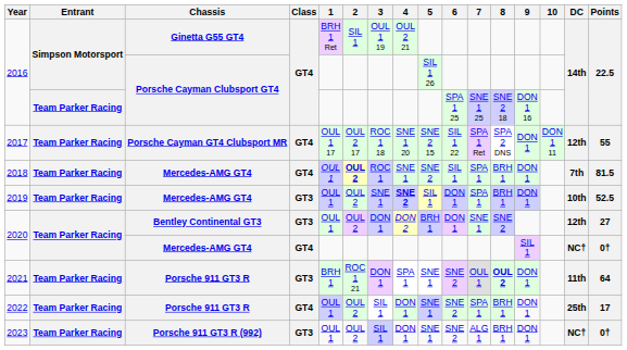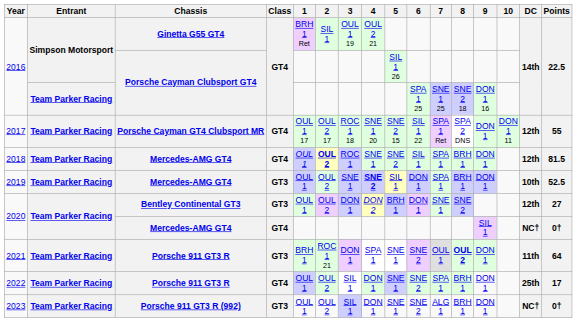 <table class="wikitable" style="text-align:center; font-size:85%">
 <tr>
 <th>Year</th>
 <th>Entrant</th>
 <th>Chassis</th>
 <th>Class</th>
 <th>1</th>
 <th>2</th>
 <th>3</th>
 <th>4</th>
 <th>5</th>
 <th>6</th>
 <th>7</th>
 <th>8</th>
 <th>9</th>
 <th>10</th>
 <th>DC</th>
 <th>Points</th>
 </tr>
 <tr>
 <td rowspan=3><a href='#'>2016</a></td>
 <th rowspan=2>Simpson Motorsport</th>
 <th><a href='#'>Ginetta G55 GT4</a></th>
 <th rowspan=3>GT4</th>
 <td style="background:#EFCFFF;"><a href='#'>BRH<br>1</a><br><small>Ret</small></td>
 <td style="background:#DFFFDF;"><a href='#'>SIL<br>1</a><br></td>
 <td style="background:#DFFFDF;"><a href='#'>OUL<br>1</a><br><small>19</small></td>
 <td style="background:#DFFFDF;"><a href='#'>OUL<br>2</a><br><small>21</small></td>
 <td></td>
 <td></td>
 <td></td>
 <td></td>
 <td></td>
 <td></td>
 <th rowspan=3>14th</th>
 <th rowspan=3>22.5</th>
 </tr>
 <tr>
 <th rowspan=2><a href='#'>Porsche Cayman Clubsport GT4</a></th>
 <td></td>
 <td></td>
 <td></td>
 <td></td>
 <td style="background:#DFFFDF;"><a href='#'>SIL<br>1</a><br><small>26</small></td>
 <td></td>
 <td></td>
 <td></td>
 <td></td>
 <td></td>
 </tr>
 <tr>
 <th><a href='#'>Team Parker Racing</a></th>
 <td></td>
 <td></td>
 <td></td>
 <td></td>
 <td></td>
 <td style="background:#DFFFDF;"><a href='#'>SPA<br>1</a><br><small>25</small></td>
 <td style="background:#CFCFFF;"><a href='#'>SNE<br>1</a><br><small>25</small></td>
 <td style="background:#CFCFFF;"><a href='#'>SNE<br>2</a><br><small>18</small></td>
 <td style="background:#DFFFDF;"><a href='#'>DON<br>1</a><br><small>16</small></td>
 <td></td>
 </tr>
 <tr>
 <td><a href='#'>2017</a></td>
 <th><a href='#'>Team Parker Racing</a></th>
 <th><a href='#'>Porsche Cayman GT4 Clubsport MR</a></th>
 <th>GT4</th>
 <td style="background:#DFFFDF;"><a href='#'>OUL<br>1</a><br><small>17</small></td>
 <td style="background:#DFFFDF;"><a href='#'>OUL<br>2</a><br><small>17</small></td>
 <td style="background:#DFFFDF;"><a href='#'>ROC<br>1</a><br><small>18</small></td>
 <td style="background:#DFFFDF;"><a href='#'>SNE<br>1</a><br><small>20</small></td>
 <td style="background:#DFFFDF;"><a href='#'>SNE<br>2</a><br><small>15</small></td>
 <td style="background:#DFFFDF;"><a href='#'>SIL<br>1</a><br><small>22</small></td>
 <td style="background:#EFCFFF;"><a href='#'>SPA<br>1</a><br><small>Ret</small></td>
 <td style="background:#FFFFFF;"><a href='#'>SPA<br>2</a><br><small>DNS</small></td>
 <td style="background:#DFFFDF;"><a href='#'>DON<br>1</a><br></td>
 <td style="background:#DFFFDF;"><a href='#'>DON<br>1</a><br><small>11</small></td>
 <th>12th</th>
 <th>55</th>
 </tr>
 <tr>
 <td><a href='#'>2018</a></td>
 <th><a href='#'>Team Parker Racing</a></th>
 <th><a href='#'>Mercedes-AMG GT4</a></th>
 <th>GT4</th>
 <td style="background:#CFCFFF;"><em><a href='#'>OUL<br>1</a></em><br></td>
 <td style="background:#FFFFBF;"><strong><a href='#'>OUL<br>2</a></strong><br></td>
 <td style="background:#CFCFFF;"><a href='#'>ROC<br>1</a><br></td>
 <td style="background:#DFFFDF;"><a href='#'>SNE<br>1</a><br></td>
 <td style="background:#DFFFDF;"><a href='#'>SNE<br>2</a><br></td>
 <td style="background:#DFFFDF;"><a href='#'>SIL<br>1</a><br></td>
 <td style="background:#DFFFDF;"><a href='#'>SPA<br>1</a><br></td>
 <td style="background:#DFFFDF;"><a href='#'>BRH<br>1</a><br></td>
 <td style="background:#DFFFDF;"><a href='#'>DON<br>1</a><br></td>
 <td></td>
-<th>7th</th>
+<th>12th</th>
 <th>81.5</th>
 </tr>
 <tr>
 <td><a href='#'>2019</a></td>
 <th><a href='#'>Team Parker Racing</a></th>
 <th><a href='#'>Mercedes-AMG GT4</a></th>
 <th>GT3</th>
 <td style="background:#CFCFFF;"><a href='#'>OUL<br>1</a><br></td>
 <td style="background:#DFFFDF;"><a href='#'>OUL<br>2</a><br></td>
 <td style="background:#CFCFFF;"><a href='#'>SNE<br>1</a><br></td>
 <td style="background:#CFCFFF;"><strong><a href='#'>SNE<br>2</a></strong><br></td>
 <td style="background:#FFFFBF;"><a href='#'>SIL<br>1</a><br></td>
 <td style="background:#CFCFFF;"><a href='#'>DON<br>1</a><br></td>
 <td style="background:#DFFFDF;"><a href='#'>SPA<br>1</a><br></td>
 <td style="background:#CFCFFF;"><a href='#'>BRH<br>1</a><br></td>
 <td style="background:#CFCFFF;"><a href='#'>DON<br>1</a><br></td>
 <td></td>
 <th>10th</th>
 <th>52.5</th>
 </tr>
 <tr>
 <td rowspan=2><a href='#'>2020</a></td>
 <th rowspan=2><a href='#'>Team Parker Racing</a></th>
 <th><a href='#'>Bentley Continental GT3</a></th>
 <th>GT3</th>
 <td style="background:#DFFFDF;"><a href='#'>OUL<br>1</a><br></td>
 <td style="background:#EFCFFF;"><a href='#'>OUL<br>2</a><br></td>
 <td style="background:#CFCFFF;"><a href='#'>DON<br>1</a><br></td>
 <td style="background:#FFFFBF;"><em><a href='#'>DON<br>2</a></em><br></td>
 <td style="background:#CFCFFF;"><a href='#'>BRH<br>1</a><br></td>
 <td style="background:#EFCFFF;"><a href='#'>DON<br>1</a><br></td>
 <td style="background:#DFFFDF;"><a href='#'>SNE<br>1</a><br></td>
 <td style="background:#CFCFFF;"><a href='#'>SNE<br>2</a><br></td>
 <td></td>
 <td></td>
 <th>12th</th>
 <th>27</th>
 </tr>
 <tr>
 <th><a href='#'>Mercedes-AMG GT4</a></th>
 <th>GT4</th>
 <td></td>
 <td></td>
 <td></td>
 <td></td>
 <td></td>
 <td></td>
 <td></td>
 <td></td>
 <td style="background:#EFCFFF;"><a href='#'>SIL<br>1</a><br></td>
 <td></td>
 <th>NC†</th>
 <th>0†</th>
 </tr>
 <tr>
 <td><a href='#'>2021</a></td>
 <th><a href='#'>Team Parker Racing</a></th>
 <th><a href='#'>Porsche 911 GT3 R</a></th>
 <th>GT3</th>
 <td style="background:#DFFFDF;"><a href='#'>BRH<br>1</a><br></td>
 <td style="background:#DFFFDF;"><a href='#'>ROC<br>1</a><br><small>21</small></td>
 <td style="background:#EFCFFF;"><a href='#'>DON<br>1</a><br></td>
 <td style="background:#FFFFFF;"><a href='#'>SPA<br>1</a><br></td>
 <td style="background:#FFFFFF;"><a href='#'>SNE<br>1</a><br></td>
 <td style="background:#EFCFFF;"><a href='#'>SNE<br>2</a><br></td>
 <td style="background:#DFDFDF;"><a href='#'>OUL<br>1</a><br></td>
 <td style="background:#DFFFDF;"><strong><a href='#'>OUL<br>2</a></strong><br></td>
 <td style="background:#DFFFDF;"><a href='#'>DON<br>1</a><br></td>
 <td></td>
 <th>11th</th>
 <th>64</th>
 </tr>
 <tr>
 <td><a href='#'>2022</a></td>
 <th><a href='#'>Team Parker Racing</a></th>
 <th><a href='#'>Porsche 911 GT3 R</a></th>
 <th>GT4</th>
 <td style="background:#CFCFFF;"><a href='#'>OUL<br>1</a><br></td>
 <td style="background:#DFFFDF;"><a href='#'>OUL<br>2</a><br></td>
 <td style="background:#FFFFFF;"><a href='#'>SIL<br>1</a><br></td>
 <td style="background:#DFFFDF;"><a href='#'>DON<br>1</a><br></td>
 <td style="background:#CFCFFF;"><a href='#'>SNE<br>1</a><br></td>
 <td style="background:#DFFFDF;"><a href='#'>SNE<br>2</a><br></td>
 <td style="background:#DFFFDF;"><a href='#'>SPA<br>1</a><br></td>
 <td style="background:#DFFFDF;"><a href='#'>BRH<br>1</a><br></td>
 <td><a href='#'>DON<br>1</a></td>
 <td></td>
 <th>25th</th>
 <th>17</th>
 </tr>
 <tr>
 <td><a href='#'>2023</a></td>
 <th><a href='#'>Team Parker Racing</a></th>
 <th><a href='#'>Porsche 911 GT3 R (992)</a></th>
 <th>GT3</th>
 <td><a href='#'>OUL<br>1</a></td>
 <td><a href='#'>OUL<br>2</a></td>
 <td style="background:#CFCFFF;"><a href='#'>SIL<br>1</a><br></td>
 <td><a href='#'>DON<br>1</a></td>
 <td><a href='#'>SNE<br>1</a></td>
 <td><a href='#'>SNE<br>2</a></td>
 <td><a href='#'>ALG<br>1</a></td>
 <td><a href='#'>BRH<br>1</a></td>
 <td><a href='#'>DON<br>1</a></td>
 <td></td>
 <th>NC†</th>
 <th>0†</th>
 </tr>
 </table>
